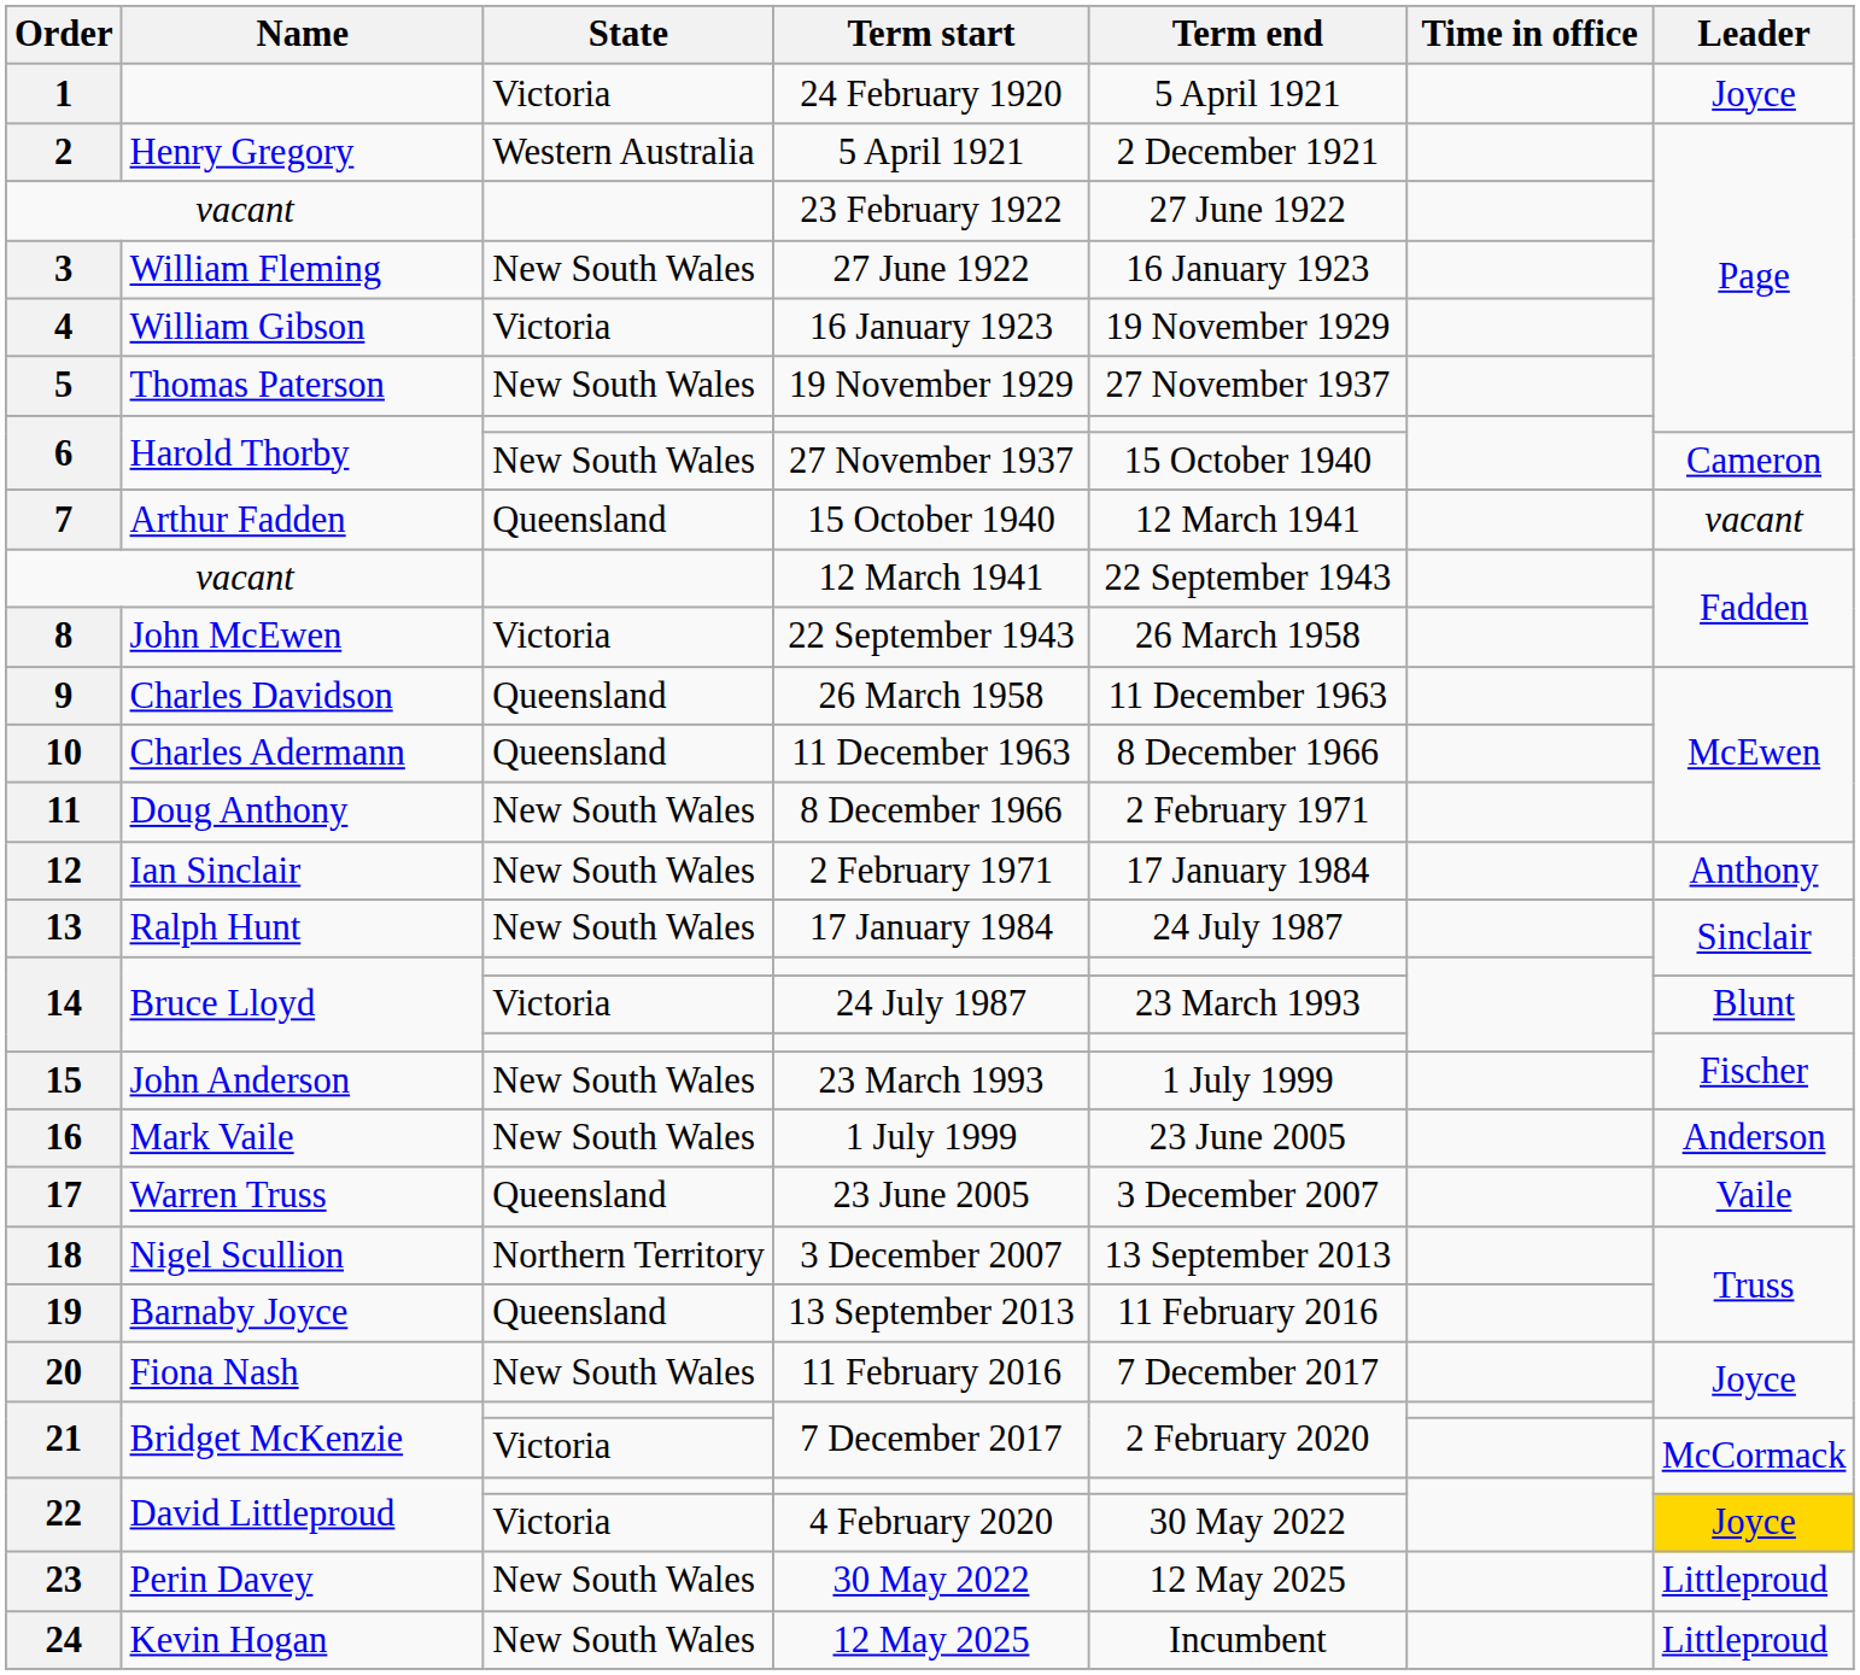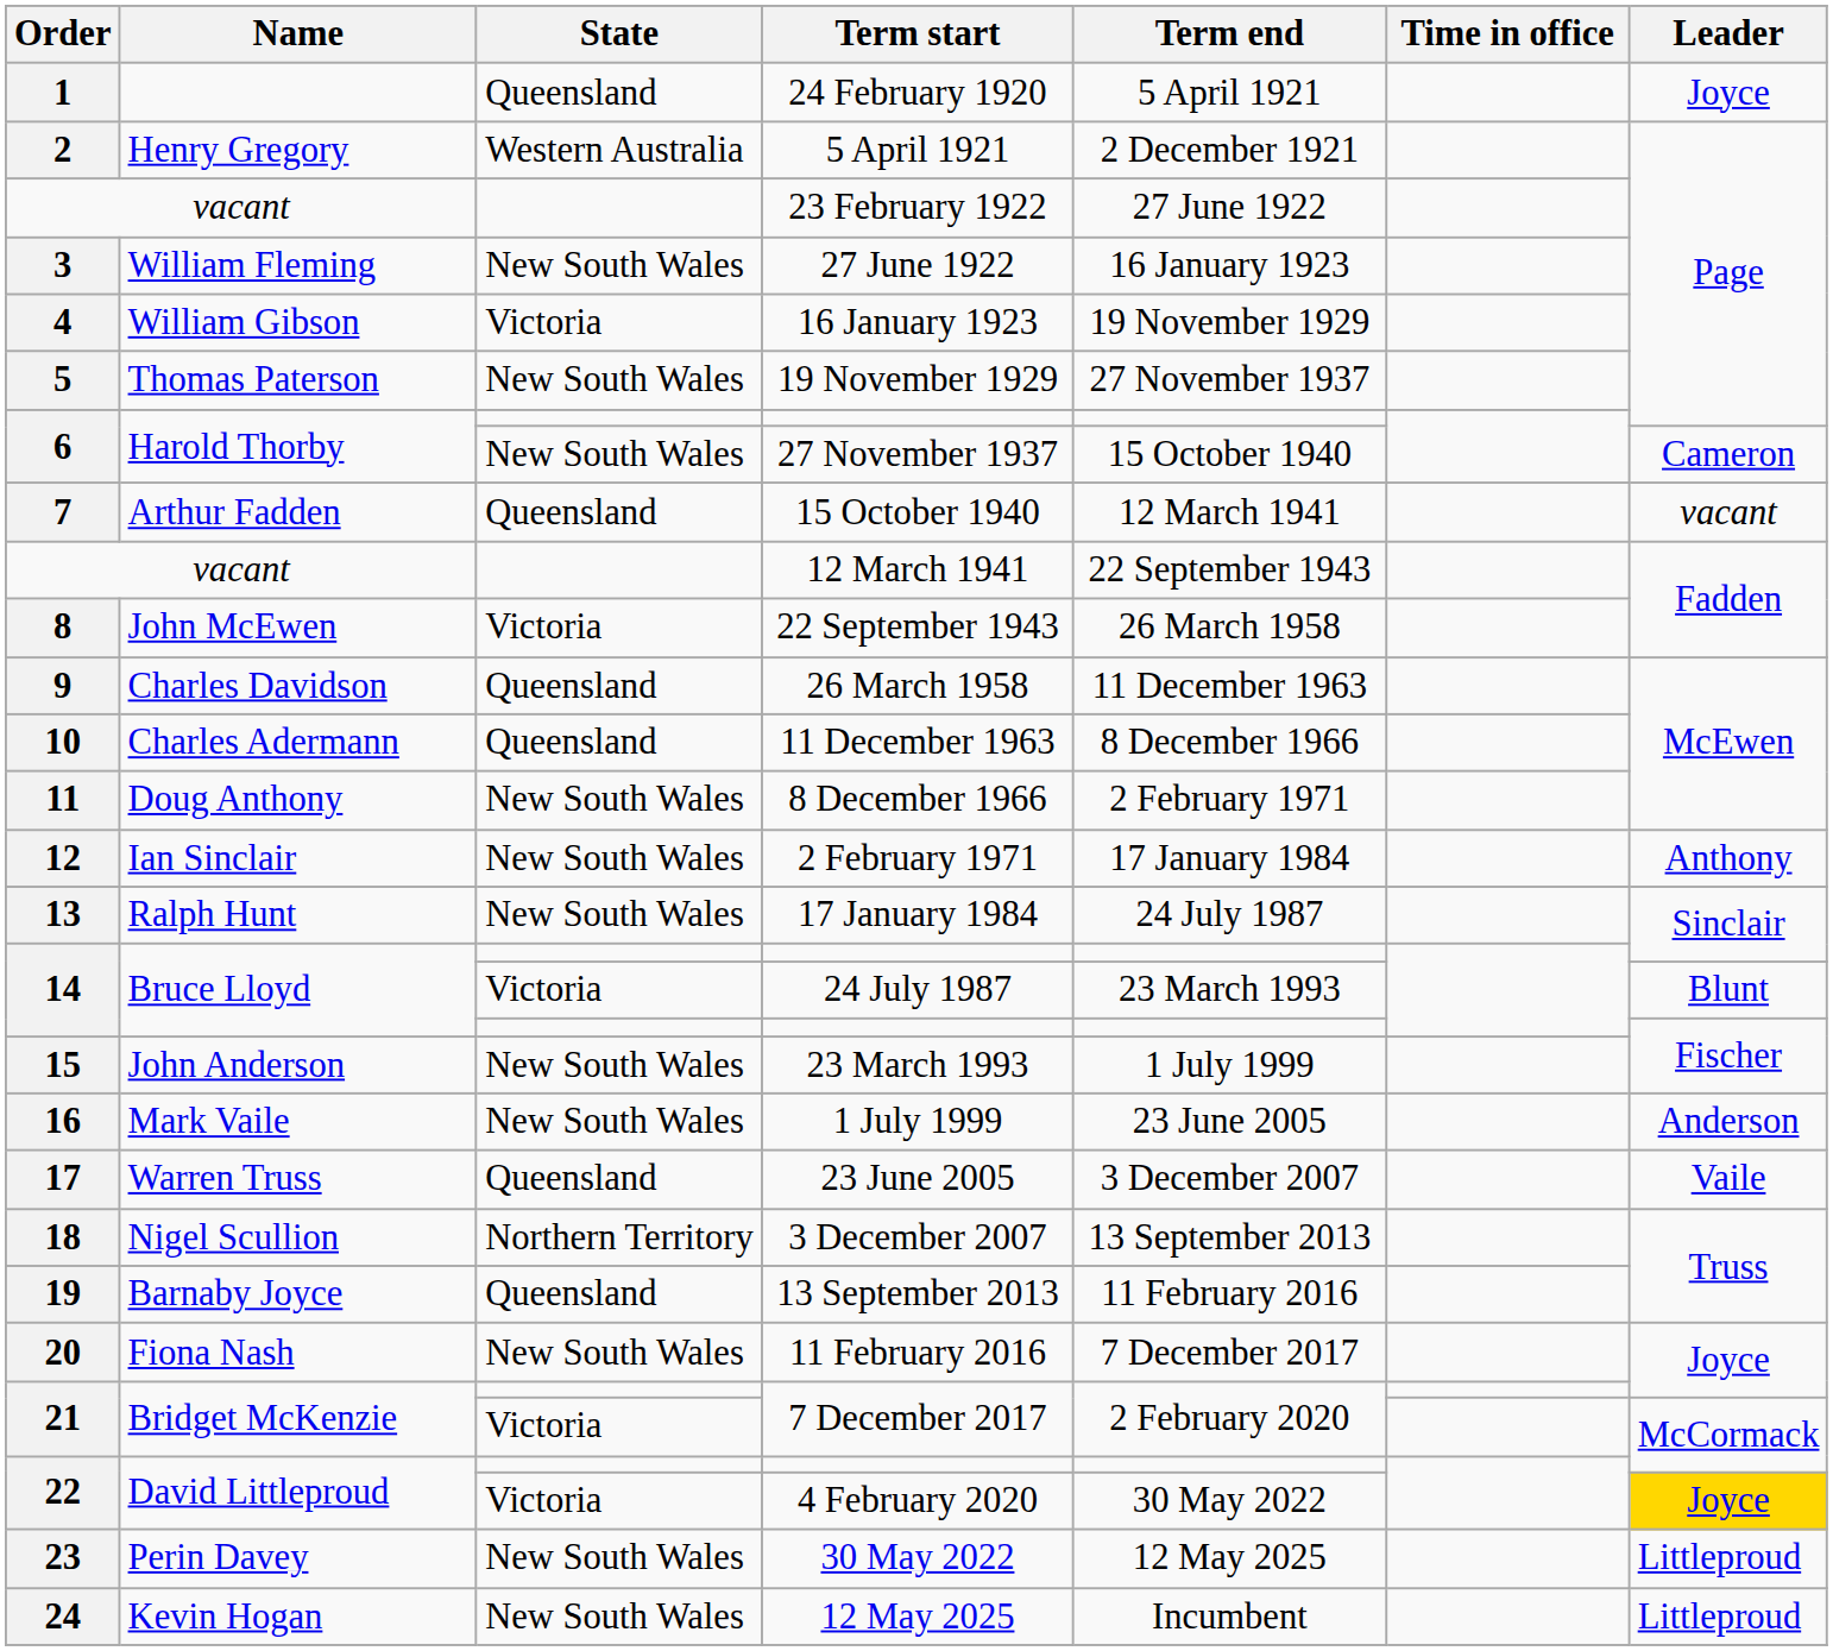 <table class="wikitable">
 <tr>
 <th width=5>Order</th>
 <th width=150>Name</th>
 <th>State</th>
 <th width="130">Term start</th>
 <th width=130>Term end</th>
 <th width=100>Time in office</th>
 <th>Leader</th>
 </tr>
 <tr>
 <th align=center>1</th>
 <td></td>
-<td>Victoria</td>
+<td>Queensland</td>
 <td align="center">24 February 1920</td>
 <td align=center>5 April 1921</td>
 <td align=center></td>
 <td align=center><a href='#'>Joyce</a></td>
 </tr>
 <tr>
 <th align=center>2</th>
 <td><a href='#'>Henry Gregory</a></td>
 <td>Western Australia</td>
 <td align="center">5 April 1921</td>
 <td align=center>2 December 1921</td>
 <td align=center></td>
 <td rowspan="6" style="text-align:center;"><a href='#'>Page</a></td>
 </tr>
 <tr>
 <td style="text-align:center;" colspan="2"><em>vacant</em></td>
 <td></td>
 <td align="center">23 February 1922</td>
 <td align=center>27 June 1922</td>
 <td></td>
 </tr>
 <tr>
 <th align=center>3</th>
 <td><a href='#'>William Fleming</a></td>
 <td>New South Wales</td>
 <td align="center">27 June 1922</td>
 <td align=center>16 January 1923</td>
 <td align=center></td>
 </tr>
 <tr>
 <th align=center>4</th>
 <td><a href='#'>William Gibson</a></td>
 <td>Victoria</td>
 <td align="center">16 January 1923</td>
 <td align=center>19 November 1929</td>
 <td align=center></td>
 </tr>
 <tr>
 <th align=center>5</th>
 <td><a href='#'>Thomas Paterson</a></td>
 <td>New South Wales</td>
 <td align="center">19 November 1929</td>
 <td align=center>27 November 1937</td>
 <td align=center></td>
 </tr>
 <tr>
 <th style="text-align:center;" rowspan="2">6</th>
 <td rowspan=2><a href='#'>Harold Thorby</a></td>
 <td></td>
 <td></td>
 <td></td>
 <td style="text-align:center;" rowspan="2"></td>
 </tr>
 <tr>
 <td>New South Wales</td>
 <td align="center">27 November 1937</td>
 <td align=center>15 October 1940</td>
 <td align=center><a href='#'>Cameron</a></td>
 </tr>
 <tr>
 <th align=center>7</th>
 <td><a href='#'>Arthur Fadden</a></td>
 <td>Queensland</td>
 <td align="center">15 October 1940</td>
 <td align=center>12 March 1941</td>
 <td align=center></td>
 <td align=center><em>vacant</em></td>
 </tr>
 <tr>
 <td style="text-align:center;" colspan="2"><em>vacant</em></td>
 <td></td>
 <td align="center">12 March 1941</td>
 <td align=center>22 September 1943</td>
 <td></td>
 <td style="text-align:center;" rowspan="2"><a href='#'>Fadden</a></td>
 </tr>
 <tr>
 <th align=center>8</th>
 <td><a href='#'>John McEwen</a></td>
 <td>Victoria</td>
 <td align="center">22 September 1943</td>
 <td align=center>26 March 1958</td>
 <td align=center></td>
 </tr>
 <tr>
 <th align=center>9</th>
 <td><a href='#'>Charles Davidson</a></td>
 <td>Queensland</td>
 <td align="center">26 March 1958</td>
 <td align=center>11 December 1963</td>
 <td align=center></td>
 <td style="text-align:center;" rowspan="3"><a href='#'>McEwen</a></td>
 </tr>
 <tr>
 <th align=center>10</th>
 <td><a href='#'>Charles Adermann</a></td>
 <td>Queensland</td>
 <td align="center">11 December 1963</td>
 <td align=center>8 December 1966</td>
 <td align=center></td>
 </tr>
 <tr>
 <th align=center>11</th>
 <td><a href='#'>Doug Anthony</a></td>
 <td>New South Wales</td>
 <td align="center">8 December 1966</td>
 <td align=center>2 February 1971</td>
 <td align=center></td>
 </tr>
 <tr>
 <th align=center>12</th>
 <td><a href='#'>Ian Sinclair</a></td>
 <td>New South Wales</td>
 <td align="center">2 February 1971</td>
 <td align=center>17 January 1984</td>
 <td align=center></td>
 <td align=center><a href='#'>Anthony</a></td>
 </tr>
 <tr>
 <th align=center>13</th>
 <td><a href='#'>Ralph Hunt</a></td>
 <td>New South Wales</td>
 <td align="center">17 January 1984</td>
 <td align=center>24 July 1987</td>
 <td align=center></td>
 <td style="text-align:center;" rowspan="2"><a href='#'>Sinclair</a></td>
 </tr>
 <tr>
 <th style="text-align:center;" rowspan="3">14</th>
 <td rowspan=3><a href='#'>Bruce Lloyd</a></td>
 <td></td>
 <td></td>
 <td></td>
 <td rowspan="3" style="text-align:center;"></td>
 </tr>
 <tr>
 <td>Victoria</td>
 <td align="center">24 July 1987</td>
 <td align=center>23 March 1993</td>
 <td align=center><a href='#'>Blunt</a></td>
 </tr>
 <tr>
 <td></td>
 <td></td>
 <td></td>
 <td style="text-align:center;" rowspan="2"><a href='#'>Fischer</a></td>
 </tr>
 <tr>
 <th align=center>15</th>
 <td><a href='#'>John Anderson</a></td>
 <td>New South Wales</td>
 <td align="center">23 March 1993</td>
 <td align=center>1 July 1999</td>
 <td align=center></td>
 </tr>
 <tr>
 <th align=center>16</th>
 <td><a href='#'>Mark Vaile</a></td>
 <td>New South Wales</td>
 <td align="center">1 July 1999</td>
 <td align=center>23 June 2005</td>
 <td align=center></td>
 <td align=center><a href='#'>Anderson</a></td>
 </tr>
 <tr>
 <th align=center>17</th>
 <td><a href='#'>Warren Truss</a></td>
 <td>Queensland</td>
 <td align="center">23 June 2005</td>
 <td align=center>3 December 2007</td>
 <td align=center></td>
 <td align=center><a href='#'>Vaile</a></td>
 </tr>
 <tr>
 <th align=center>18</th>
 <td><a href='#'>Nigel Scullion</a></td>
 <td>Northern Territory</td>
 <td align="center">3 December 2007</td>
 <td align=center>13 September 2013</td>
 <td align=center></td>
 <td style="text-align:center;" rowspan="2"><a href='#'>Truss</a></td>
 </tr>
 <tr>
 <th align=center>19</th>
 <td><a href='#'>Barnaby Joyce</a></td>
 <td>Queensland</td>
 <td align="center">13 September 2013</td>
 <td align=center>11 February 2016</td>
 <td align=center></td>
 </tr>
 <tr>
 <th align=center>20</th>
 <td><a href='#'>Fiona Nash</a></td>
 <td>New South Wales</td>
 <td align="center">11 February 2016</td>
 <td align=center>7 December 2017</td>
 <td align=center></td>
 <td style="text-align:center;" rowspan="2"><a href='#'>Joyce</a></td>
 </tr>
 <tr>
 <th rowspan="2" style="text-align:center;">21</th>
 <td rowspan=2><a href='#'>Bridget McKenzie</a></td>
 <td></td>
 <td rowspan="2" style="text-align:center;">7 December 2017</td>
 <td rowspan="2" style="text-align:center;">2 February 2020</td>
 <td></td>
 </tr>
 <tr>
 <td>Victoria</td>
 <td align="center"></td>
 <td style="text-align:center;" rowspan="2"><a href='#'>McCormack</a></td>
 </tr>
 <tr>
 <th style="text-align:center;" rowspan="2">22</th>
 <td rowspan=2><a href='#'>David Littleproud</a></td>
 <td></td>
 <td></td>
 <td></td>
 <td style="text-align:center;" rowspan="2"></td>
 </tr>
 <tr>
 <td>Victoria</td>
 <td align="center">4 February 2020</td>
 <td align=center>30 May 2022</td>
 <td align=center style="background: gold;"><a href='#'>Joyce</a></td>
 </tr>
 <tr>
 <th>23</th>
 <td><a href='#'>Perin Davey</a></td>
 <td>New South Wales</td>
 <td align="center"><a href='#'>30 May 2022</a></td>
 <td align="center">12 May 2025</td>
 <td></td>
 <td><a href='#'>Littleproud</a></td>
 </tr>
 <tr>
 <th>24</th>
 <td><a href='#'>Kevin Hogan</a></td>
 <td>New South Wales</td>
 <td align="center"><a href='#'>12 May 2025</a></td>
 <td align="center">Incumbent</td>
 <td></td>
 <td><a href='#'>Littleproud</a></td>
 </tr>
 </table>
